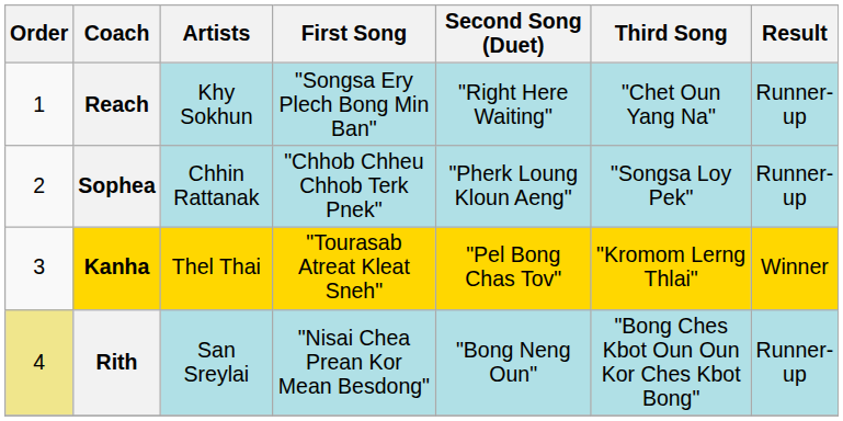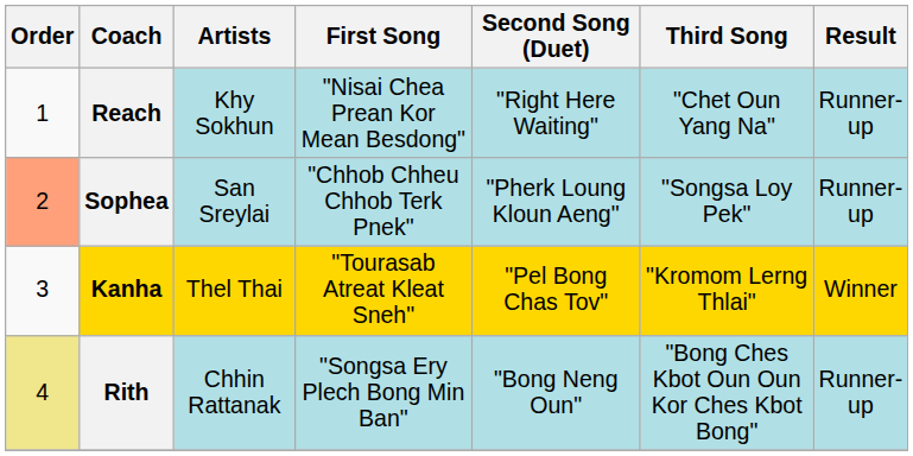 <table class="wikitable" style="text-align:center; width:100%;">
 <tr>
 <th width="05%">Order</th>
 <th width="05%">Coach</th>
 <th width="15%">Artists</th>
 <th width="25%">First Song</th>
 <th width="25%">Second Song (Duet)</th>
 <th width="25%">Third Song</th>
 <th width="05%">Result</th>
 </tr>
 <tr>
 <td>1</td>
 <th>Reach</th>
 <td style="background:#B0E0E6">Khy Sokhun</td>
-<td style="background:#B0E0E6">"Songsa Ery Plech Bong Min Ban"</td>
+<td style="background:#B0E0E6">"Nisai Chea Prean Kor Mean Besdong"</td>
 <td style="background:#B0E0E6">"Right Here Waiting"</td>
 <td style="background:#B0E0E6">"Chet Oun Yang Na"</td>
 <td style="background:#B0E0E6">Runner-up</td>
 </tr>
 <tr>
-<td>2</td>
+<td style="background: lightsalmon;">2</td>
 <th>Sophea</th>
-<td style="background:#B0E0E6">Chhin Rattanak</td>
+<td style="background:#B0E0E6">San Sreylai</td>
 <td style="background:#B0E0E6">"Chhob Chheu Chhob Terk Pnek"</td>
 <td style="background:#B0E0E6">"Pherk Loung Kloun Aeng"</td>
 <td style="background:#B0E0E6">"Songsa Loy Pek"</td>
 <td style="background:#B0E0E6">Runner-up</td>
 </tr>
 <tr>
 <td>3</td>
 <th style="background:gold">Kanha</th>
 <td style="background:gold">Thel Thai</td>
 <td style="background:gold">"Tourasab Atreat Kleat Sneh"</td>
 <td style="background:gold">"Pel Bong Chas Tov"</td>
 <td style="background:gold">"Kromom Lerng Thlai"</td>
 <td style="background:gold">Winner</td>
 </tr>
 <tr>
 <td style="background: khaki;">4</td>
 <th>Rith</th>
-<td style="background:#B0E0E6">San Sreylai</td>
-<td style="background:#B0E0E6">"Nisai Chea Prean Kor Mean Besdong"</td>
+<td style="background:#B0E0E6">Chhin Rattanak</td>
+<td style="background:#B0E0E6">"Songsa Ery Plech Bong Min Ban"</td>
 <td style="background:#B0E0E6">"Bong Neng Oun"</td>
 <td style="background:#B0E0E6">"Bong Ches Kbot Oun Oun Kor Ches Kbot Bong"</td>
 <td style="background:#B0E0E6">Runner-up</td>
 </tr>
 <tr>
 </tr>
 </table>
